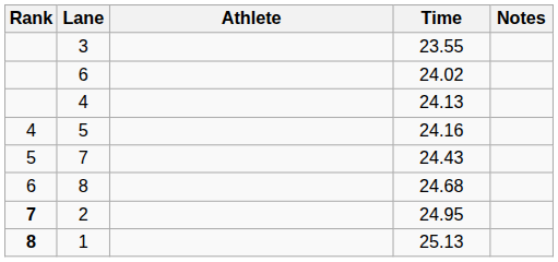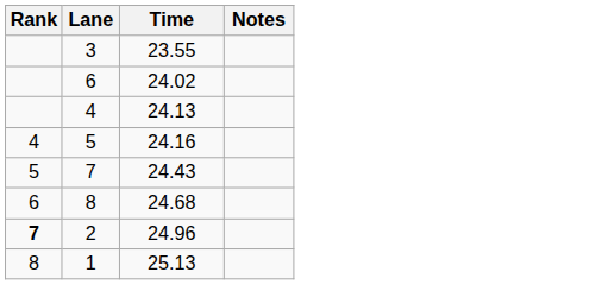 <table class="wikitable sortable" style="text-align:center">
 <tr>
 <th width=40>Rank</th>
 <th width=40>Lane</th>
-<th width=250>Athlete</th>
 <th width=80>Time</th>
 <th width=50>Notes</th>
 </tr>
 <tr>
 <td></td>
 <td>3</td>
-<td align=left></td>
 <td>23.55</td>
 <td></td>
 </tr>
 <tr>
 <td></td>
 <td>6</td>
-<td align=left></td>
 <td>24.02</td>
 <td></td>
 </tr>
 <tr>
 <td></td>
 <td>4</td>
-<td align=left></td>
 <td>24.13</td>
 <td></td>
 </tr>
 <tr>
 <td>4</td>
 <td>5</td>
-<td align=left></td>
 <td>24.16</td>
 <td></td>
 </tr>
 <tr>
 <td>5</td>
 <td>7</td>
-<td align=left></td>
 <td>24.43</td>
 <td></td>
 </tr>
 <tr>
 <td>6</td>
 <td>8</td>
-<td align=left></td>
 <td>24.68</td>
 <td></td>
 </tr>
 <tr>
 <td><strong>7</strong></td>
 <td>2</td>
-<td align=left></td>
-<td>24.95</td>
+<td>24.96</td>
 <td></td>
 </tr>
 <tr>
-<td><strong>8</strong></td>
+<td>8</td>
 <td>1</td>
-<td align=left></td>
 <td>25.13</td>
 <td></td>
 </tr>
 </table>
